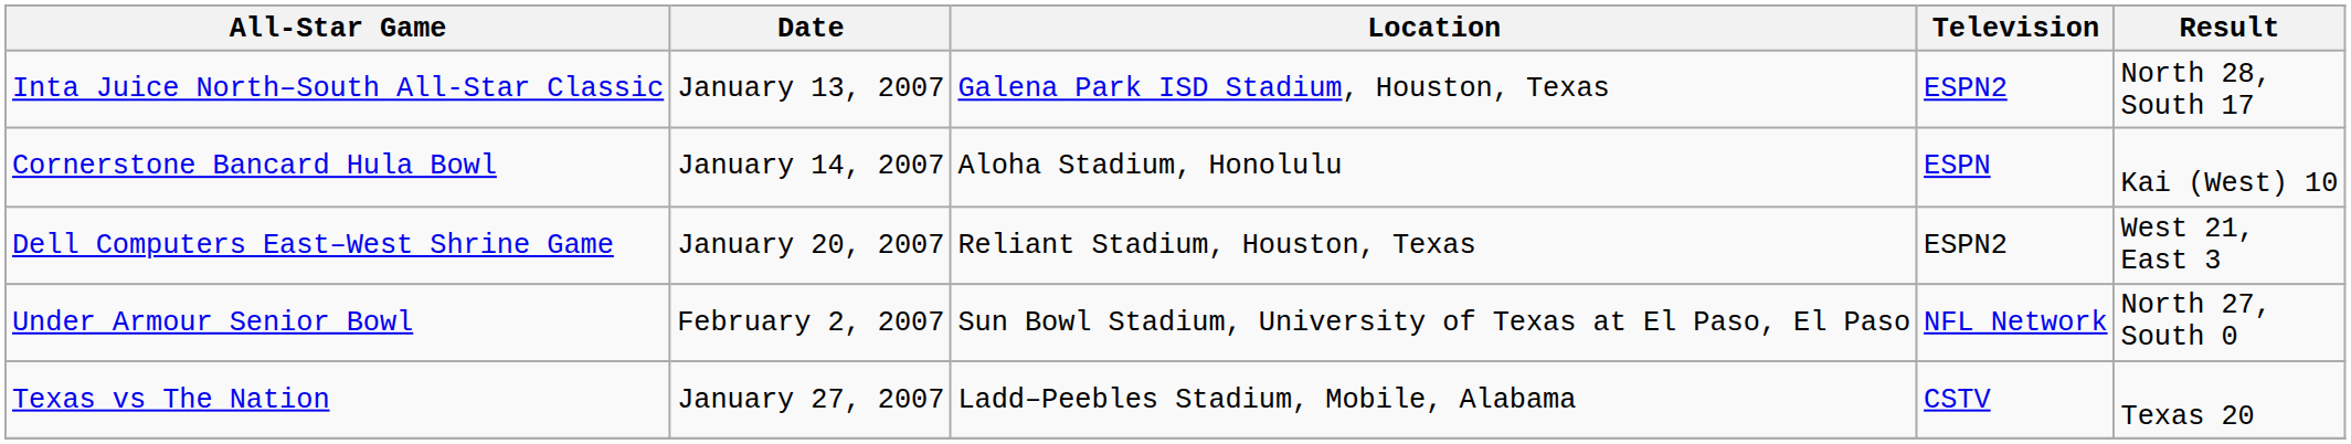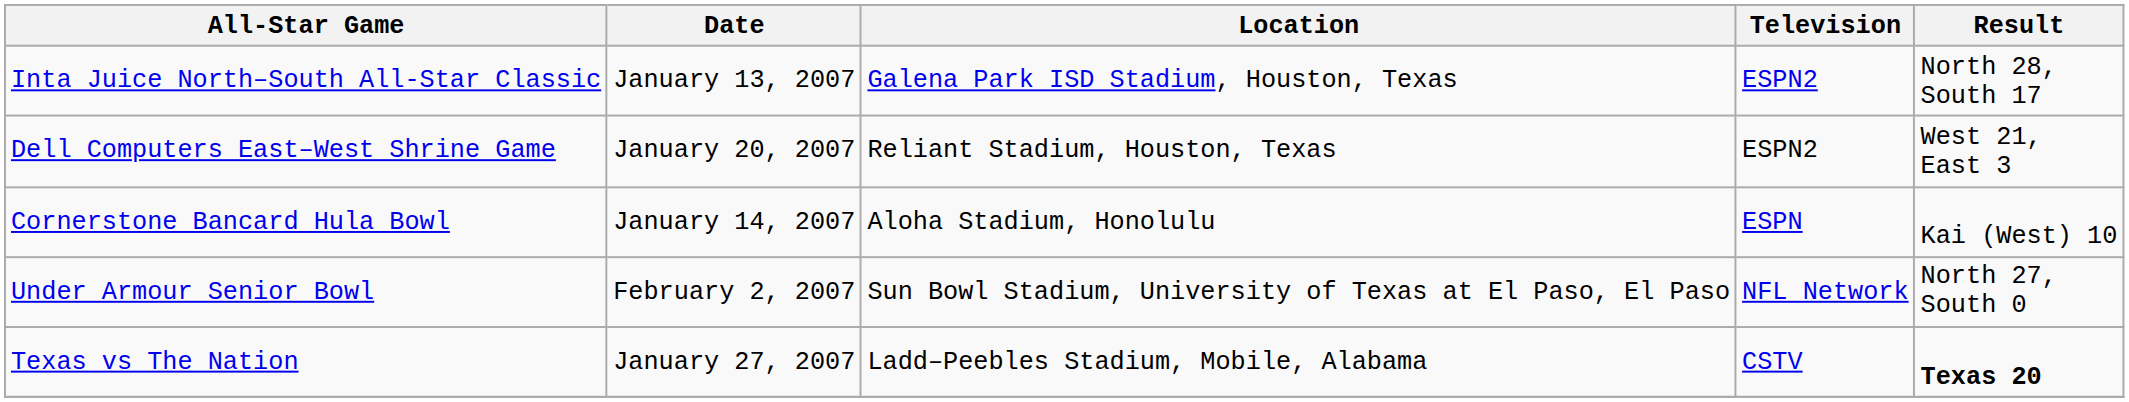 <table class="wikitable">
 <tr>
 <th>All-Star Game</th>
 <th>Date</th>
 <th>Location</th>
 <th>Television</th>
 <th>Result</th>
 </tr>
 <tr>
 <td><a href='#'>Inta Juice North–South All-Star Classic</a></td>
 <td>January 13, 2007</td>
 <td><a href='#'>Galena Park ISD Stadium</a>, Houston, Texas</td>
 <td><a href='#'>ESPN2</a></td>
 <td>North 28,<br>South 17</td>
 </tr>
 <tr>
+<td><a href='#'>Dell Computers East–West Shrine Game</a></td>
+<td>January 20, 2007</td>
+<td>Reliant Stadium, Houston, Texas</td>
+<td>ESPN2</td>
+<td>West 21,<br>East 3</td>
+</tr>
+<tr>
 <td><a href='#'>Cornerstone Bancard Hula Bowl</a></td>
 <td>January 14, 2007</td>
 <td>Aloha Stadium, Honolulu</td>
 <td><a href='#'>ESPN</a></td>
 <td><br>Kai (West) 10</td>
-</tr>
-<tr>
-<td><a href='#'>Dell Computers East–West Shrine Game</a></td>
-<td>January 20, 2007</td>
-<td>Reliant Stadium, Houston, Texas</td>
-<td>ESPN2</td>
-<td>West 21,<br>East 3</td>
 </tr>
 <tr>
 <td><a href='#'>Under Armour Senior Bowl</a></td>
 <td>February 2, 2007</td>
 <td>Sun Bowl Stadium, University of Texas at El Paso, El Paso</td>
 <td><a href='#'>NFL Network</a></td>
 <td>North 27,<br>South 0</td>
 </tr>
 <tr>
 <td><a href='#'>Texas vs The Nation</a></td>
 <td>January 27, 2007</td>
 <td>Ladd–Peebles Stadium, Mobile, Alabama</td>
 <td><a href='#'>CSTV</a></td>
-<td><br>Texas 20</td>
+<td><strong><br>Texas 20</strong></td>
 </tr>
 <tr>
 </tr>
 </table>
